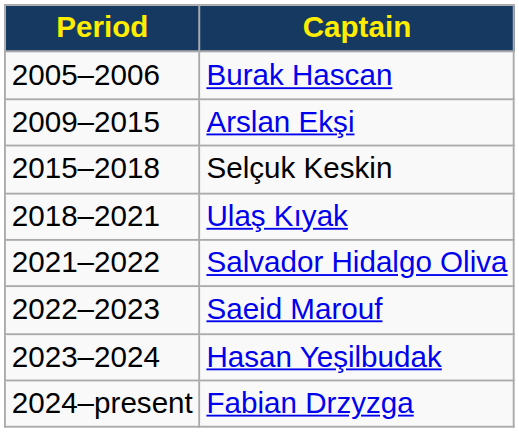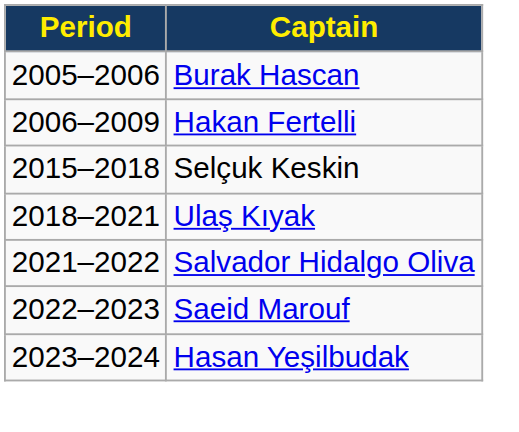 <table class="wikitable">
 <tr>
 <th style="color:#FFED00; background:#163962;">Period</th>
 <th style="color:#FFED00; background:#163962;">Captain</th>
 </tr>
 <tr>
 <td>2005–2006</td>
 <td> <a href='#'>Burak Hascan</a></td>
 </tr>
 <tr>
-<td>2009–2015</td>
-<td> <a href='#'>Arslan Ekşi</a></td>
+<td>2006–2009</td>
+<td> <a href='#'>Hakan Fertelli</a></td>
 </tr>
 <tr>
 <td>2015–2018</td>
 <td> Selçuk Keskin</td>
 </tr>
 <tr>
 <td>2018–2021</td>
 <td> <a href='#'>Ulaş Kıyak</a></td>
 </tr>
 <tr>
 <td>2021–2022</td>
 <td> <a href='#'>Salvador Hidalgo Oliva</a></td>
 </tr>
 <tr>
 <td>2022–2023</td>
 <td> <a href='#'>Saeid Marouf</a></td>
 </tr>
 <tr>
 <td>2023–2024</td>
 <td> <a href='#'>Hasan Yeşilbudak</a></td>
 </tr>
-<tr>
-<td>2024–present</td>
-<td> <a href='#'>Fabian Drzyzga</a></td>
-</tr>
 </table>
